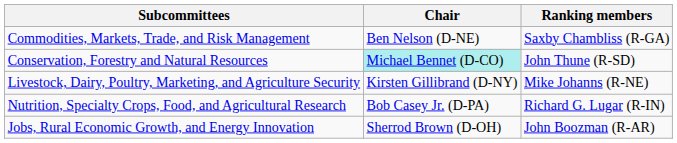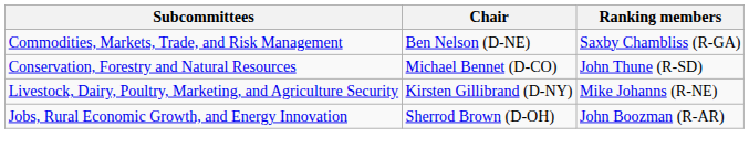 <table class="wikitable">
 <tr>
 <th>Subcommittees</th>
 <th>Chair</th>
 <th>Ranking members</th>
 </tr>
 <tr>
 <td><a href='#'>Commodities, Markets, Trade, and Risk Management</a></td>
 <td><a href='#'>Ben Nelson</a> (D-NE)</td>
 <td><a href='#'>Saxby Chambliss</a> (R-GA)</td>
 </tr>
 <tr>
 <td><a href='#'>Conservation, Forestry and Natural Resources</a></td>
-<td style="background: paleturquoise;"><a href='#'>Michael Bennet</a> (D-CO)</td>
+<td><a href='#'>Michael Bennet</a> (D-CO)</td>
 <td><a href='#'>John Thune</a> (R-SD)</td>
 </tr>
 <tr>
 <td><a href='#'>Livestock, Dairy, Poultry, Marketing, and Agriculture Security</a></td>
 <td><a href='#'>Kirsten Gillibrand</a> (D-NY)</td>
 <td><a href='#'>Mike Johanns</a> (R-NE)</td>
 </tr>
 <tr>
-<td><a href='#'>Nutrition, Specialty Crops, Food, and Agricultural Research</a></td>
-<td><a href='#'>Bob Casey Jr.</a> (D-PA)</td>
-<td><a href='#'>Richard G. Lugar</a> (R-IN)</td>
-</tr>
-<tr>
 <td><a href='#'>Jobs, Rural Economic Growth, and Energy Innovation</a></td>
 <td><a href='#'>Sherrod Brown</a> (D-OH)</td>
 <td><a href='#'>John Boozman</a> (R-AR)</td>
 </tr>
 </table>
